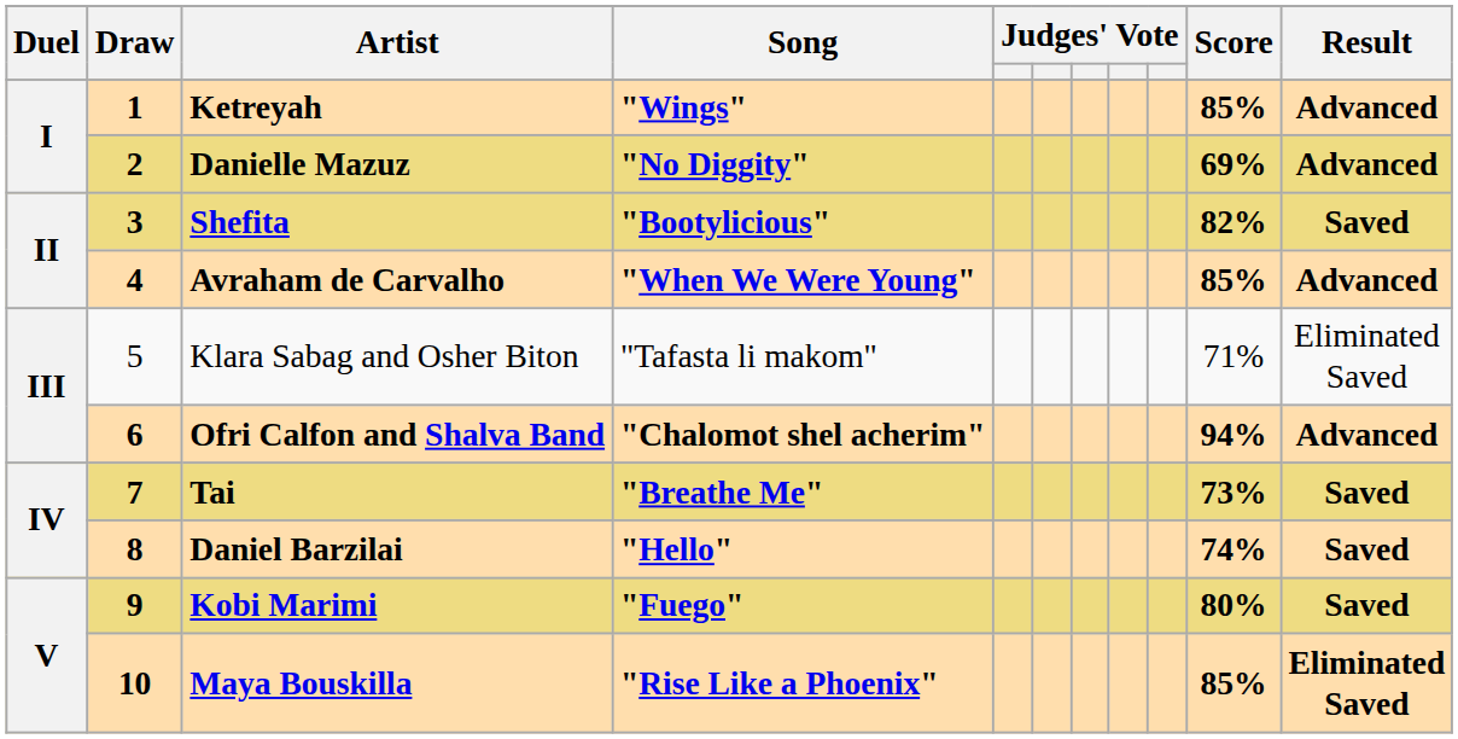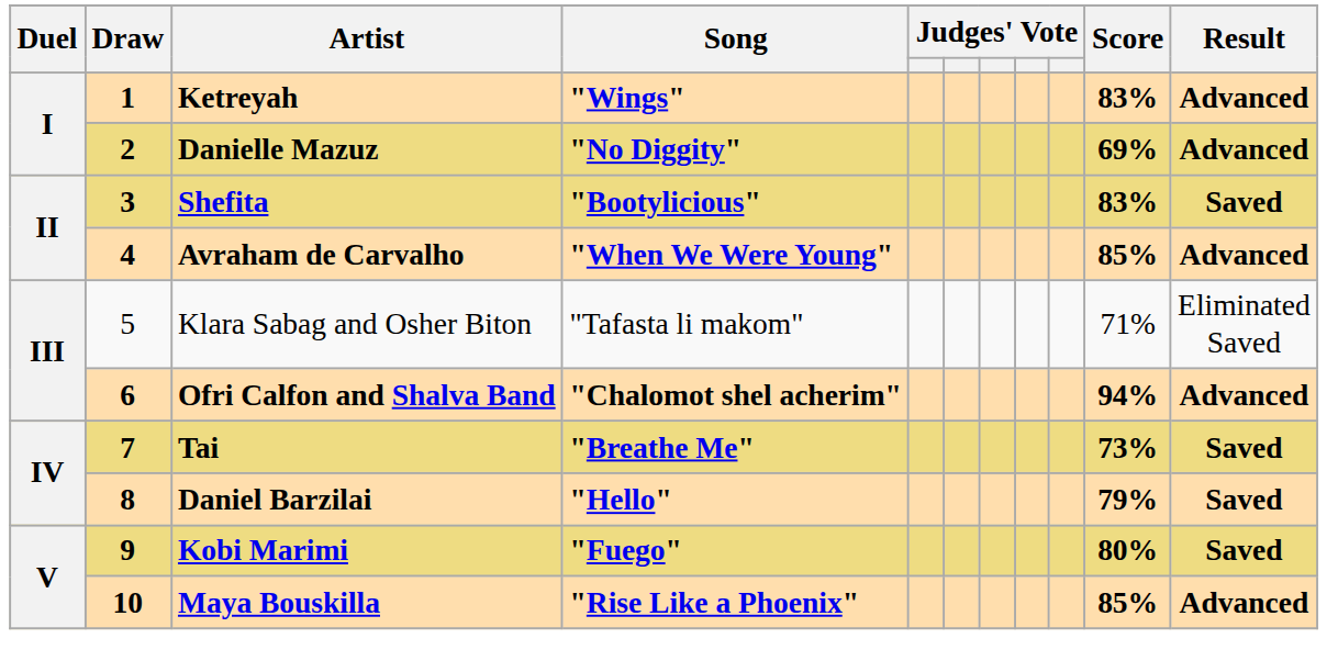 <table class="sortable wikitable" style="margin: 1em auto 1em auto; text-align:center; font-size:90%; line-height:18px;">
 <tr>
 </tr>
 <tr>
 <th rowspan="2" class="unsortable">Duel</th>
 <th rowspan="2">Draw</th>
 <th rowspan="2">Artist</th>
 <th rowspan="2">Song</th>
 <th colspan="5" class="unsortable">Judges' Vote</th>
 <th rowspan="2">Score</th>
 <th rowspan="2">Result</th>
 </tr>
 <tr>
 <th class="unsortable"></th>
 <th class="unsortable"></th>
 <th class="unsortable"></th>
 <th class="unsortable"></th>
 <th class="unsortable"></th>
 </tr>
 <tr style="font-weight:bold; background:navajowhite;">
 <th rowspan=2>I</th>
 <td>1</td>
 <td align="left">Ketreyah</td>
 <td align="left">"<a href='#'>Wings</a>"</td>
 <td></td>
 <td></td>
 <td></td>
 <td></td>
 <td></td>
-<td>85%</td>
+<td>83%</td>
 <td>Advanced</td>
 </tr>
 <tr style="font-weight:bold; background:#eedc82;">
 <td>2</td>
 <td align="left">Danielle Mazuz</td>
 <td align="left">"<a href='#'>No Diggity</a>"</td>
 <td></td>
 <td></td>
 <td></td>
 <td></td>
 <td></td>
 <td>69%</td>
 <td>Advanced</td>
 </tr>
 <tr style="font-weight:bold; background:#eedc82;">
 <th rowspan=2>II</th>
 <td>3</td>
 <td align="left"><a href='#'>Shefita</a></td>
 <td align="left">"<a href='#'>Bootylicious</a>"</td>
 <td></td>
 <td></td>
 <td></td>
 <td></td>
 <td></td>
-<td>82%</td>
+<td>83%</td>
 <td>Saved</td>
 </tr>
 <tr style="font-weight:bold; background:navajowhite;">
 <td>4</td>
 <td align="left">Avraham de Carvalho</td>
 <td align="left">"<a href='#'>When We Were Young</a>"</td>
 <td></td>
 <td></td>
 <td></td>
 <td></td>
 <td></td>
 <td>85%</td>
 <td>Advanced</td>
 </tr>
 <tr>
 <th rowspan=2>III</th>
 <td>5</td>
 <td align="left">Klara Sabag and Osher Biton</td>
 <td align="left">"Tafasta li makom"</td>
 <td></td>
 <td></td>
 <td></td>
 <td></td>
 <td></td>
 <td>71%</td>
 <td>Eliminated<br>Saved</td>
 </tr>
 <tr style="font-weight:bold; background:navajowhite;">
 <td>6</td>
 <td align="left">Ofri Calfon and <a href='#'>Shalva Band</a></td>
 <td align="left">"Chalomot shel acherim"</td>
 <td></td>
 <td></td>
 <td></td>
 <td></td>
 <td></td>
 <td>94%</td>
 <td>Advanced</td>
 </tr>
 <tr style="font-weight:bold; background:#eedc82;">
 <th rowspan=2>IV</th>
 <td>7</td>
 <td align="left">Tai</td>
 <td align="left">"<a href='#'>Breathe Me</a>"</td>
 <td></td>
 <td></td>
 <td></td>
 <td></td>
 <td></td>
 <td>73%</td>
 <td>Saved</td>
 </tr>
 <tr style="font-weight:bold; background:navajowhite;">
 <td>8</td>
 <td align="left">Daniel Barzilai</td>
 <td align="left">"<a href='#'>Hello</a>"</td>
 <td></td>
 <td></td>
 <td></td>
 <td></td>
 <td></td>
-<td>74%</td>
+<td>79%</td>
 <td>Saved</td>
 </tr>
 <tr style="font-weight:bold; background:#eedc82;">
 <th rowspan=2>V</th>
 <td>9</td>
 <td align="left"><a href='#'>Kobi Marimi</a></td>
 <td align="left">"<a href='#'>Fuego</a>"</td>
 <td></td>
 <td></td>
 <td></td>
 <td></td>
 <td></td>
 <td>80%</td>
 <td>Saved</td>
 </tr>
 <tr style="font-weight:bold; background:navajowhite;">
 <td>10</td>
 <td align="left"><a href='#'>Maya Bouskilla</a></td>
 <td align="left">"<a href='#'>Rise Like a Phoenix</a>"</td>
 <td></td>
 <td></td>
 <td></td>
 <td></td>
 <td></td>
 <td>85%</td>
-<td>Eliminated<br>Saved</td>
+<td>Advanced</td>
 </tr>
 </table>
